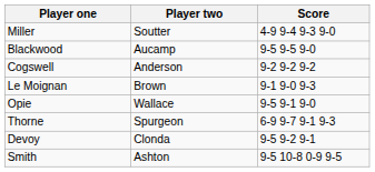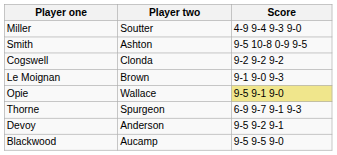 <table class="wikitable">
 <tr>
 <th width=170>Player one</th>
 <th width=170>Player two</th>
 <th width=150>Score</th>
 </tr>
 <tr>
 <td> Miller</td>
 <td> Soutter</td>
 <td>4-9 9-4 9-3 9-0</td>
 </tr>
 <tr>
-<td> Blackwood</td>
-<td> Aucamp</td>
-<td>9-5 9-5 9-0</td>
+<td> Smith</td>
+<td> Ashton</td>
+<td>9-5 10-8 0-9 9-5</td>
 </tr>
 <tr>
 <td> Cogswell</td>
-<td> Anderson</td>
+<td> Clonda</td>
 <td>9-2 9-2 9-2</td>
 </tr>
 <tr>
 <td> Le Moignan</td>
 <td> Brown</td>
 <td>9-1 9-0 9-3</td>
 </tr>
 <tr>
 <td> Opie</td>
 <td> Wallace</td>
-<td>9-5 9-1 9-0</td>
+<td style="background: khaki;">9-5 9-1 9-0</td>
 </tr>
 <tr>
 <td> Thorne</td>
 <td> Spurgeon</td>
 <td>6-9 9-7 9-1 9-3</td>
 </tr>
 <tr>
 <td> Devoy</td>
-<td> Clonda</td>
+<td> Anderson</td>
 <td>9-5 9-2 9-1</td>
 </tr>
 <tr>
-<td> Smith</td>
-<td> Ashton</td>
-<td>9-5 10-8 0-9 9-5</td>
+<td> Blackwood</td>
+<td> Aucamp</td>
+<td>9-5 9-5 9-0</td>
 </tr>
 </table>
